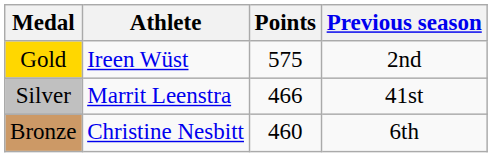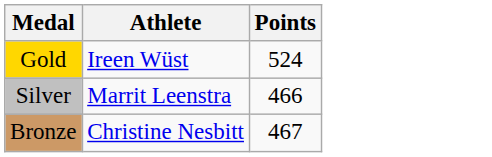 <table class="wikitable">
 <tr>
 <th><strong>Medal</strong></th>
 <th><strong>Athlete</strong></th>
 <th><strong>Points</strong></th>
-<th><strong><a href='#'>Previous season</a></strong></th>
 </tr>
 <tr align="center">
 <td bgcolor="gold">Gold</td>
 <td align="left"> <a href='#'>Ireen Wüst</a></td>
-<td>575</td>
-<td>2nd</td>
+<td>524</td>
 </tr>
 <tr align="center">
 <td bgcolor="silver">Silver</td>
 <td align="left"> <a href='#'>Marrit Leenstra</a></td>
 <td>466</td>
-<td>41st</td>
 </tr>
 <tr align="center">
 <td bgcolor="CC9966">Bronze</td>
 <td align="left"> <a href='#'>Christine Nesbitt</a></td>
-<td>460</td>
-<td>6th</td>
+<td>467</td>
 </tr>
 </table>
